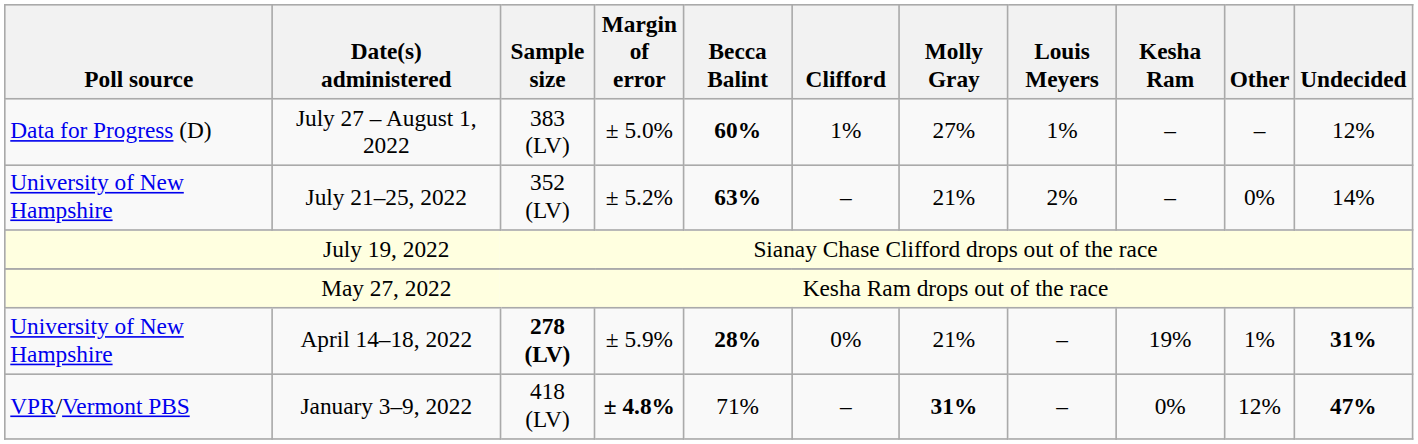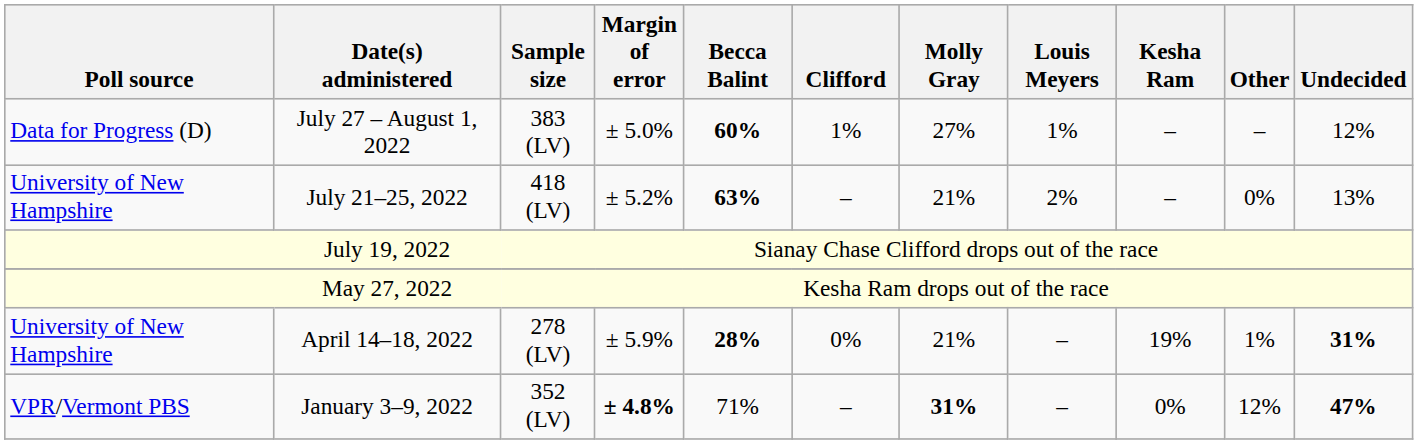 <table class="wikitable" style="font-size:90%;text-align:center;">
 <tr valign=bottom>
 <th>Poll source</th>
 <th>Date(s)<br>administered</th>
 <th>Sample<br>size</th>
 <th>Margin<br>of error</th>
 <th style="width:60px;">Becca<br>Balint</th>
 <th style="width:60px;"><br>Clifford</th>
 <th style="width:60px;">Molly<br>Gray</th>
 <th style="width:60px;">Louis<br>Meyers</th>
 <th style="width:60px;">Kesha<br>Ram</th>
 <th>Other</th>
 <th>Undecided</th>
 </tr>
 <tr>
 <td style="text-align:left;"><a href='#'>Data for Progress</a> (D)</td>
 <td>July 27 – August 1, 2022</td>
 <td>383 (LV)</td>
 <td>± 5.0%</td>
 <td><strong>60%</strong></td>
 <td>1%</td>
 <td>27%</td>
 <td>1%</td>
 <td>–</td>
 <td>–</td>
 <td>12%</td>
 </tr>
 <tr>
 <td style="text-align:left;"><a href='#'>University of New Hampshire</a></td>
 <td>July 21–25, 2022</td>
-<td>352 (LV)</td>
+<td>418 (LV)</td>
 <td>± 5.2%</td>
 <td><strong>63%</strong></td>
 <td>–</td>
 <td>21%</td>
 <td>2%</td>
 <td>–</td>
 <td>0%</td>
-<td>14%</td>
+<td>13%</td>
 </tr>
 <tr style="background:lightyellow;">
 <td style="border-right-style:hidden; background:lightyellow;"></td>
 <td style="border-right-style:hidden; ">July 19, 2022</td>
 <td colspan="9">Sianay Chase Clifford drops out of the race</td>
 </tr>
 <tr>
 </tr>
 <tr style="background:lightyellow;">
 <td style="border-right-style:hidden; background:lightyellow;"></td>
 <td style="border-right-style:hidden; ">May 27, 2022</td>
 <td colspan="9">Kesha Ram drops out of the race</td>
 </tr>
 <tr>
 <td style="text-align:left;"><a href='#'>University of New Hampshire</a></td>
 <td>April 14–18, 2022</td>
-<td><strong>278 (LV)</strong></td>
+<td>278 (LV)</td>
 <td>± 5.9%</td>
 <td><strong>28%</strong></td>
 <td>0%</td>
 <td>21%</td>
 <td>–</td>
 <td>19%</td>
 <td>1%</td>
 <td><strong>31%</strong></td>
 </tr>
 <tr>
 <td style="text-align:left;"><a href='#'>VPR</a>/<a href='#'>Vermont PBS</a></td>
 <td>January 3–9, 2022</td>
-<td>418 (LV)</td>
+<td>352 (LV)</td>
 <td><strong>± 4.8%</strong></td>
 <td>71%</td>
 <td>–</td>
 <td><strong>31%</strong></td>
 <td>–</td>
 <td>0%</td>
 <td>12%</td>
 <td><strong>47%</strong></td>
 </tr>
 </table>
